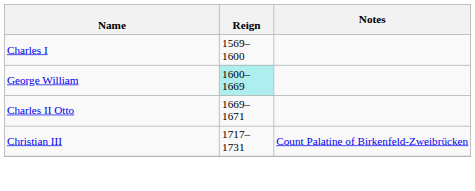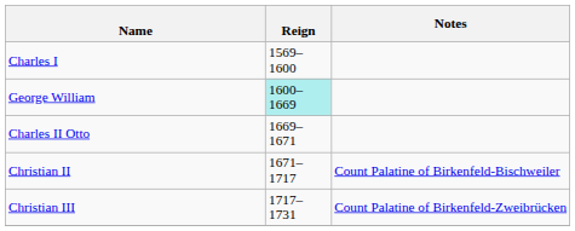 <table class="wikitable">
 <tr>
 <th width=300px><br>Name</th>
 <th width=70px><br>Reign</th>
 <th>Notes</th>
 </tr>
 <tr>
 <td><a href='#'>Charles I</a></td>
 <td>1569–1600</td>
 <td></td>
 </tr>
 <tr>
 <td><a href='#'>George William</a></td>
 <td style="background: paleturquoise;">1600–1669</td>
 <td></td>
 </tr>
 <tr>
 <td><a href='#'>Charles II Otto</a></td>
 <td>1669–1671</td>
 <td></td>
 </tr>
 <tr>
+<td><a href='#'>Christian II</a></td>
+<td>1671–1717</td>
+<td><a href='#'>Count Palatine of Birkenfeld-Bischweiler</a></td>
+</tr>
+<tr>
 <td><a href='#'>Christian III</a></td>
 <td>1717–1731</td>
 <td><a href='#'>Count Palatine of Birkenfeld-Zweibrücken</a></td>
 </tr>
 <tr>
 </tr>
 </table>
